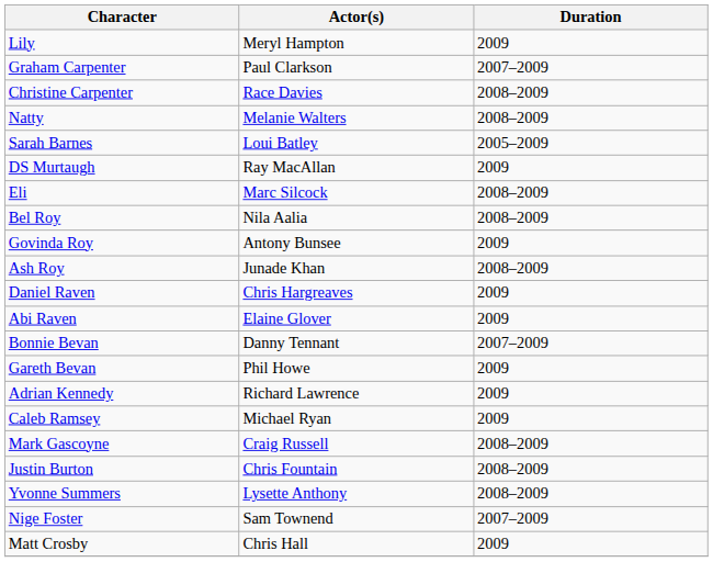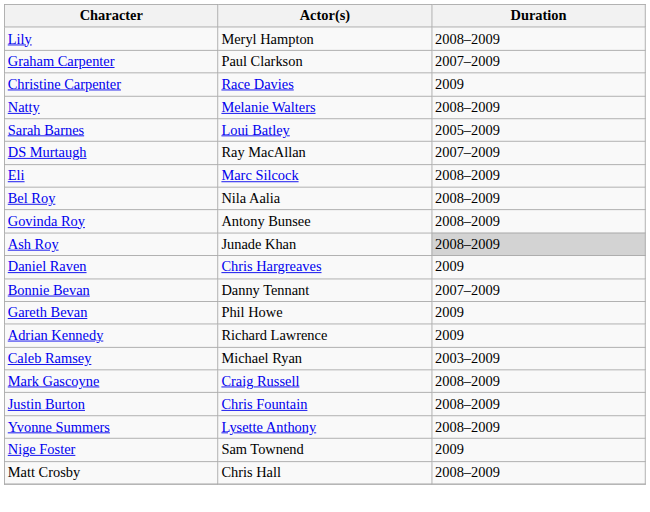 <table class="wikitable sortable sticky-header">
 <tr>
 <th scope="col" style="width:230px;">Character</th>
 <th scope="col" style="width:230px;">Actor(s)</th>
 <th scope="col" style="width:230px;">Duration</th>
 </tr>
 <tr>
 <td><a href='#'>Lily</a></td>
 <td>Meryl Hampton</td>
-<td>2009</td>
+<td>2008–2009</td>
 </tr>
 <tr>
 <td><a href='#'>Graham Carpenter</a></td>
 <td>Paul Clarkson</td>
 <td>2007–2009</td>
 </tr>
 <tr>
 <td><a href='#'>Christine Carpenter</a></td>
 <td><a href='#'>Race Davies</a></td>
-<td>2008–2009</td>
+<td>2009</td>
 </tr>
 <tr>
 <td><a href='#'>Natty</a></td>
 <td><a href='#'>Melanie Walters</a></td>
 <td>2008–2009</td>
 </tr>
 <tr>
 <td><a href='#'>Sarah Barnes</a></td>
 <td><a href='#'>Loui Batley</a></td>
 <td>2005–2009</td>
 </tr>
 <tr>
 <td><a href='#'>DS Murtaugh</a></td>
 <td>Ray MacAllan</td>
-<td>2009</td>
+<td>2007–2009</td>
 </tr>
 <tr>
 <td><a href='#'>Eli</a></td>
 <td><a href='#'>Marc Silcock</a></td>
 <td>2008–2009</td>
 </tr>
 <tr>
 <td><a href='#'>Bel Roy</a></td>
 <td>Nila Aalia</td>
 <td>2008–2009</td>
 </tr>
 <tr>
 <td><a href='#'>Govinda Roy</a></td>
 <td>Antony Bunsee</td>
-<td>2009</td>
+<td>2008–2009</td>
 </tr>
 <tr>
 <td><a href='#'>Ash Roy</a></td>
 <td>Junade Khan</td>
-<td>2008–2009</td>
+<td style="background: lightgrey;">2008–2009</td>
 </tr>
 <tr>
 <td><a href='#'>Daniel Raven</a></td>
 <td><a href='#'>Chris Hargreaves</a></td>
-<td>2009</td>
-</tr>
-<tr>
-<td><a href='#'>Abi Raven</a></td>
-<td><a href='#'>Elaine Glover</a></td>
 <td>2009</td>
 </tr>
 <tr>
 <td><a href='#'>Bonnie Bevan</a></td>
 <td>Danny Tennant</td>
 <td>2007–2009</td>
 </tr>
 <tr>
 <td><a href='#'>Gareth Bevan</a></td>
 <td>Phil Howe</td>
 <td>2009</td>
 </tr>
 <tr>
 <td><a href='#'>Adrian Kennedy</a></td>
 <td>Richard Lawrence</td>
 <td>2009</td>
 </tr>
 <tr>
 <td><a href='#'>Caleb Ramsey</a></td>
 <td>Michael Ryan</td>
-<td>2009</td>
+<td>2003–2009</td>
 </tr>
 <tr>
 <td><a href='#'>Mark Gascoyne</a></td>
 <td><a href='#'>Craig Russell</a></td>
 <td>2008–2009</td>
 </tr>
 <tr>
 <td><a href='#'>Justin Burton</a></td>
 <td><a href='#'>Chris Fountain</a></td>
 <td>2008–2009</td>
 </tr>
 <tr>
 <td><a href='#'>Yvonne Summers</a></td>
 <td><a href='#'>Lysette Anthony</a></td>
 <td>2008–2009</td>
 </tr>
 <tr>
 <td><a href='#'>Nige Foster</a></td>
 <td>Sam Townend</td>
-<td>2007–2009</td>
+<td>2009</td>
 </tr>
 <tr>
 <td>Matt Crosby</td>
 <td>Chris Hall</td>
-<td>2009</td>
+<td>2008–2009</td>
 </tr>
 <tr>
 </tr>
 </table>
